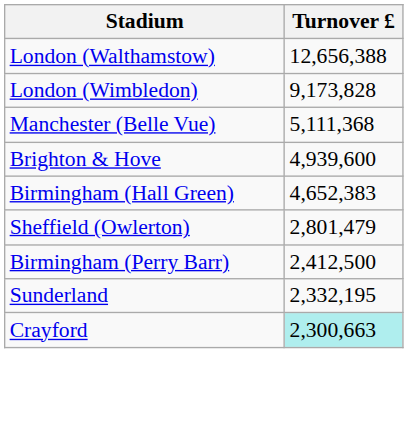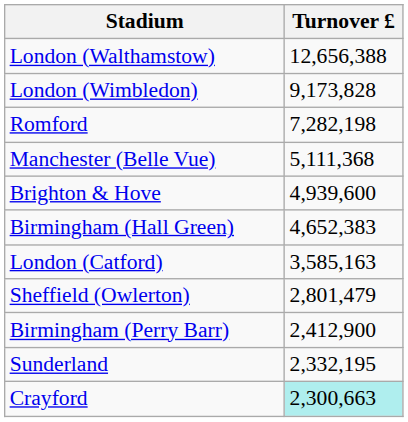 <table class="wikitable">
 <tr>
 <th width=200>Stadium</th>
 <th width=80>Turnover £</th>
 </tr>
 <tr>
 <td><a href='#'>London (Walthamstow)</a></td>
 <td>12,656,388</td>
 </tr>
 <tr>
 <td><a href='#'>London (Wimbledon)</a></td>
 <td>9,173,828</td>
 </tr>
 <tr>
+<td><a href='#'>Romford</a></td>
+<td>7,282,198</td>
+</tr>
+<tr>
 <td><a href='#'>Manchester (Belle Vue)</a></td>
 <td>5,111,368</td>
 </tr>
 <tr>
 <td><a href='#'>Brighton & Hove</a></td>
 <td>4,939,600</td>
 </tr>
 <tr>
 <td><a href='#'>Birmingham (Hall Green)</a></td>
 <td>4,652,383</td>
 </tr>
 <tr>
+<td><a href='#'>London (Catford)</a></td>
+<td>3,585,163</td>
+</tr>
+<tr>
 <td><a href='#'>Sheffield (Owlerton)</a></td>
 <td>2,801,479</td>
 </tr>
 <tr>
 <td><a href='#'>Birmingham (Perry Barr)</a></td>
-<td>2,412,500</td>
+<td>2,412,900</td>
 </tr>
 <tr>
 <td><a href='#'>Sunderland</a></td>
 <td>2,332,195</td>
 </tr>
 <tr>
 <td><a href='#'>Crayford</a></td>
 <td style="background: paleturquoise;">2,300,663</td>
 </tr>
 </table>
